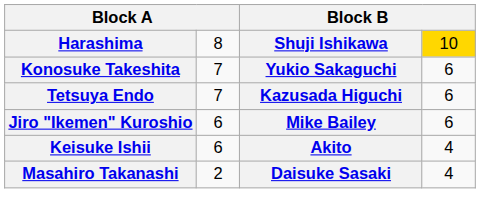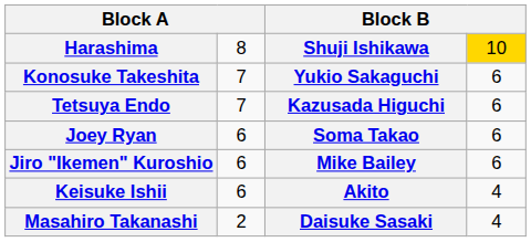 <table class="wikitable" style="margin: 1em auto 1em auto;text-align:center">
 <tr>
 <th colspan="2" style="width:50%">Block A</th>
 <th colspan="2" style="width:50%">Block B</th>
 </tr>
 <tr>
 <th><a href='#'>Harashima</a></th>
 <td style="width:35px">8</td>
 <th><a href='#'>Shuji Ishikawa</a></th>
 <td style="background: gold; width:35px">10</td>
 </tr>
 <tr>
 <th><a href='#'>Konosuke Takeshita</a></th>
 <td>7</td>
 <th><a href='#'>Yukio Sakaguchi</a></th>
 <td>6</td>
 </tr>
 <tr>
 <th><a href='#'>Tetsuya Endo</a></th>
 <td>7</td>
 <th><a href='#'>Kazusada Higuchi</a></th>
 <td>6</td>
 </tr>
 <tr>
+<th><a href='#'>Joey Ryan</a></th>
+<td>6</td>
+<th><a href='#'>Soma Takao</a></th>
+<td>6</td>
+</tr>
+<tr>
 <th><a href='#'>Jiro "Ikemen" Kuroshio</a></th>
 <td>6</td>
 <th><a href='#'>Mike Bailey</a></th>
 <td>6</td>
 </tr>
 <tr>
 <th><a href='#'>Keisuke Ishii</a></th>
 <td>6</td>
 <th><a href='#'>Akito</a></th>
 <td>4</td>
 </tr>
 <tr>
 <th><a href='#'>Masahiro Takanashi</a></th>
 <td>2</td>
 <th><a href='#'>Daisuke Sasaki</a></th>
 <td>4</td>
 </tr>
 </table>
